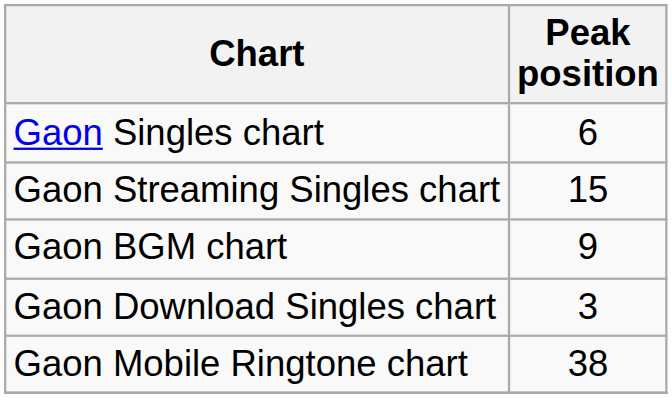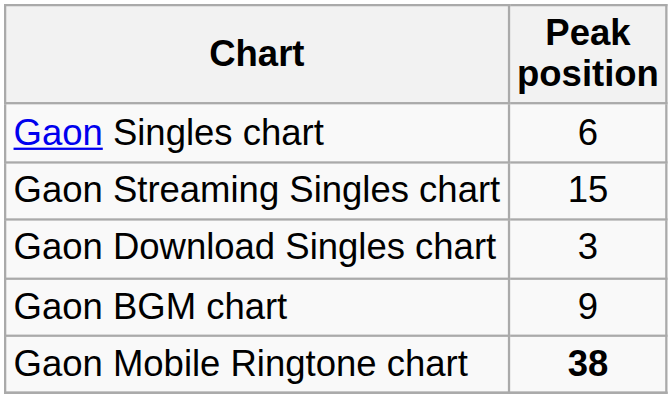 <table class="wikitable sortable">
 <tr>
 <th>Chart</th>
 <th>Peak<br>position</th>
 </tr>
 <tr>
 <td><a href='#'>Gaon</a> Singles chart</td>
 <td align="center">6</td>
 </tr>
 <tr>
 <td>Gaon Streaming Singles chart</td>
 <td align="center">15</td>
 </tr>
 <tr>
+<td>Gaon Download Singles chart</td>
+<td align="center">3</td>
+</tr>
+<tr>
 <td>Gaon BGM chart</td>
 <td align="center">9</td>
 </tr>
 <tr>
-<td>Gaon Download Singles chart</td>
-<td align="center">3</td>
-</tr>
-<tr>
 <td>Gaon Mobile Ringtone chart</td>
-<td align="center">38</td>
+<td align="center"><strong>38</strong></td>
 </tr>
 <tr>
 </tr>
 </table>
